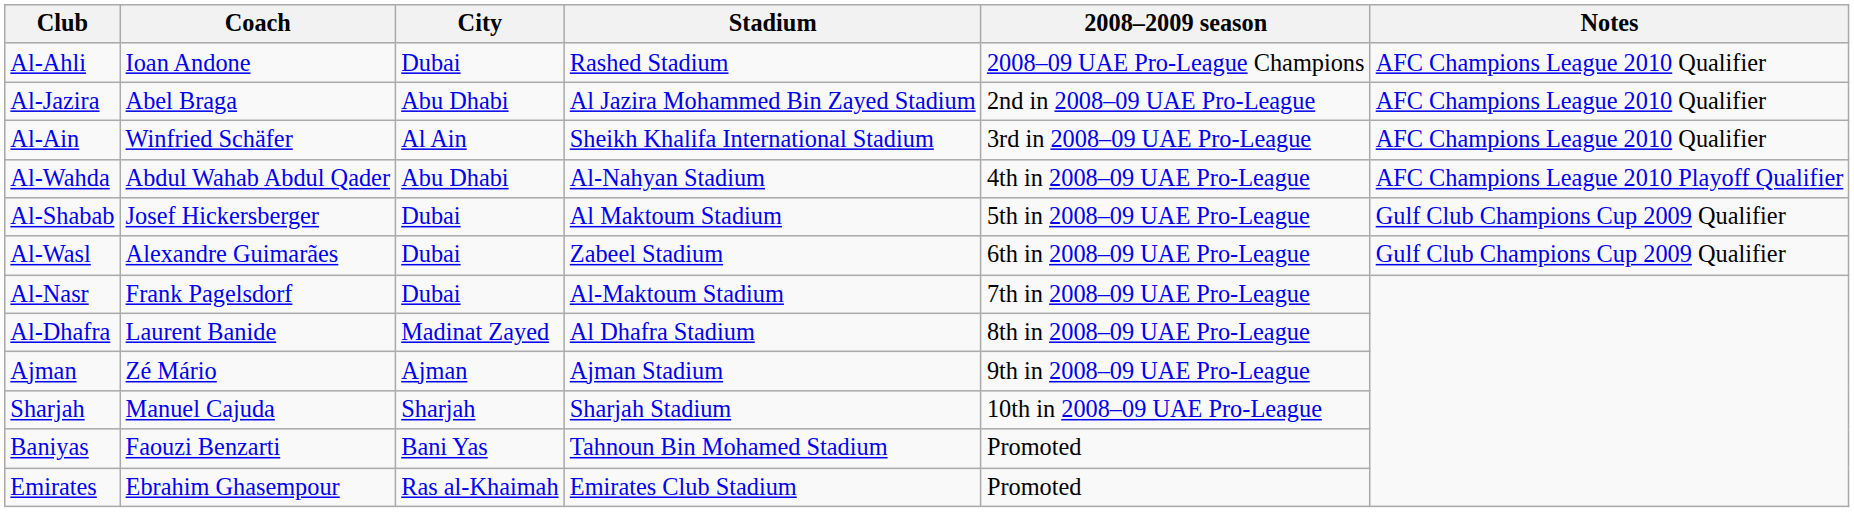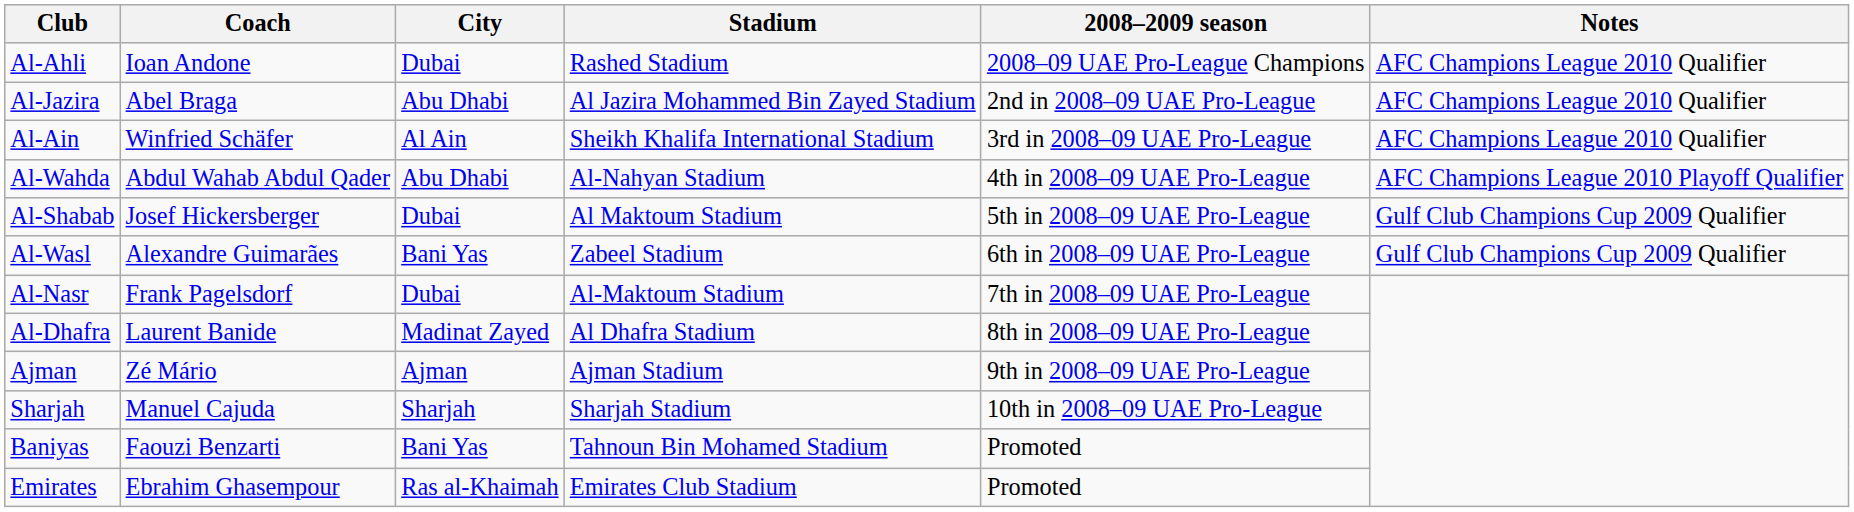 <table class="wikitable">
 <tr>
 <th>Club</th>
 <th>Coach</th>
 <th>City</th>
 <th>Stadium</th>
 <th>2008–2009 season</th>
 <th>Notes</th>
 </tr>
 <tr>
 <td><a href='#'>Al-Ahli</a></td>
 <td> <a href='#'>Ioan Andone</a></td>
 <td><a href='#'>Dubai</a></td>
 <td><a href='#'>Rashed Stadium</a></td>
 <td><a href='#'>2008–09 UAE Pro-League</a> Champions</td>
 <td><a href='#'>AFC Champions League 2010</a> Qualifier</td>
 </tr>
 <tr>
 <td><a href='#'>Al-Jazira</a></td>
 <td> <a href='#'>Abel Braga</a></td>
 <td><a href='#'>Abu Dhabi</a></td>
 <td><a href='#'>Al Jazira Mohammed Bin Zayed Stadium</a></td>
 <td>2nd in <a href='#'>2008–09 UAE Pro-League</a></td>
 <td><a href='#'>AFC Champions League 2010</a> Qualifier</td>
 </tr>
 <tr>
 <td><a href='#'>Al-Ain</a></td>
 <td> <a href='#'>Winfried Schäfer</a></td>
 <td><a href='#'>Al Ain</a></td>
 <td><a href='#'>Sheikh Khalifa International Stadium</a></td>
 <td>3rd in <a href='#'>2008–09 UAE Pro-League</a></td>
 <td><a href='#'>AFC Champions League 2010</a> Qualifier</td>
 </tr>
 <tr>
 <td><a href='#'>Al-Wahda</a></td>
 <td> <a href='#'>Abdul Wahab Abdul Qader</a></td>
 <td><a href='#'>Abu Dhabi</a></td>
 <td><a href='#'>Al-Nahyan Stadium</a></td>
 <td>4th in <a href='#'>2008–09 UAE Pro-League</a></td>
 <td><a href='#'>AFC Champions League 2010 Playoff Qualifier</a></td>
 </tr>
 <tr>
 <td><a href='#'>Al-Shabab</a></td>
 <td> <a href='#'>Josef Hickersberger</a></td>
 <td><a href='#'>Dubai</a></td>
 <td><a href='#'>Al Maktoum Stadium</a></td>
 <td>5th in <a href='#'>2008–09 UAE Pro-League</a></td>
 <td><a href='#'>Gulf Club Champions Cup 2009</a> Qualifier</td>
 </tr>
 <tr>
 <td><a href='#'>Al-Wasl</a></td>
 <td> <a href='#'>Alexandre Guimarães</a></td>
-<td><a href='#'>Dubai</a></td>
+<td><a href='#'>Bani Yas</a></td>
 <td><a href='#'>Zabeel Stadium</a></td>
 <td>6th in <a href='#'>2008–09 UAE Pro-League</a></td>
 <td><a href='#'>Gulf Club Champions Cup 2009</a> Qualifier</td>
 </tr>
 <tr>
 <td><a href='#'>Al-Nasr</a></td>
 <td> <a href='#'>Frank Pagelsdorf</a></td>
 <td><a href='#'>Dubai</a></td>
 <td><a href='#'>Al-Maktoum Stadium</a></td>
 <td>7th in <a href='#'>2008–09 UAE Pro-League</a></td>
 </tr>
 <tr>
 <td><a href='#'>Al-Dhafra</a></td>
 <td> <a href='#'>Laurent Banide</a></td>
 <td><a href='#'>Madinat Zayed</a></td>
 <td><a href='#'>Al Dhafra Stadium</a></td>
 <td>8th in <a href='#'>2008–09 UAE Pro-League</a></td>
 </tr>
 <tr>
 <td><a href='#'>Ajman</a></td>
 <td> <a href='#'>Zé Mário</a></td>
 <td><a href='#'>Ajman</a></td>
 <td><a href='#'>Ajman Stadium</a></td>
 <td>9th in <a href='#'>2008–09 UAE Pro-League</a></td>
 </tr>
 <tr>
 <td><a href='#'>Sharjah</a></td>
 <td> <a href='#'>Manuel Cajuda</a></td>
 <td><a href='#'>Sharjah</a></td>
 <td><a href='#'>Sharjah Stadium</a></td>
 <td>10th in <a href='#'>2008–09 UAE Pro-League</a></td>
 </tr>
 <tr>
 <td><a href='#'>Baniyas</a></td>
 <td> <a href='#'>Faouzi Benzarti</a></td>
 <td><a href='#'>Bani Yas</a></td>
 <td><a href='#'>Tahnoun Bin Mohamed Stadium</a></td>
 <td>Promoted</td>
 </tr>
 <tr>
 <td><a href='#'>Emirates</a></td>
 <td> <a href='#'>Ebrahim Ghasempour</a></td>
 <td><a href='#'>Ras al-Khaimah</a></td>
 <td><a href='#'>Emirates Club Stadium</a></td>
 <td>Promoted</td>
 </tr>
 </table>
